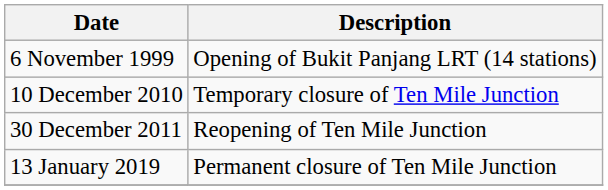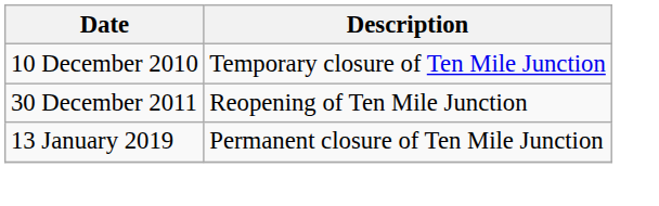 <table class="wikitable">
 <tr>
 <th>Date</th>
 <th>Description</th>
-</tr>
-<tr>
-<td>6 November 1999</td>
-<td>Opening of Bukit Panjang LRT (14 stations)</td>
 </tr>
 <tr>
 <td>10 December 2010</td>
 <td>Temporary closure of <a href='#'>Ten Mile Junction</a></td>
 </tr>
 <tr>
 <td>30 December 2011</td>
 <td>Reopening of Ten Mile Junction</td>
 </tr>
 <tr>
 <td>13 January 2019</td>
 <td>Permanent closure of Ten Mile Junction</td>
 </tr>
 <tr>
 </tr>
 </table>
